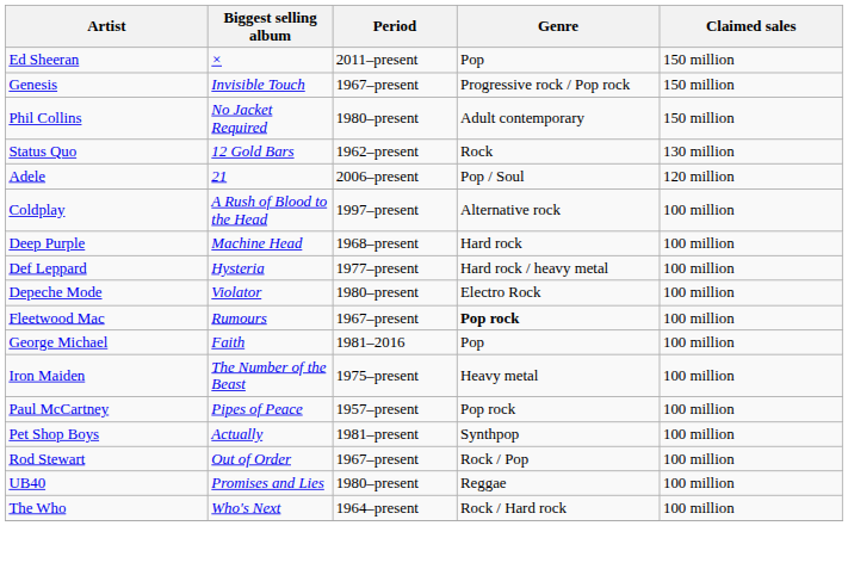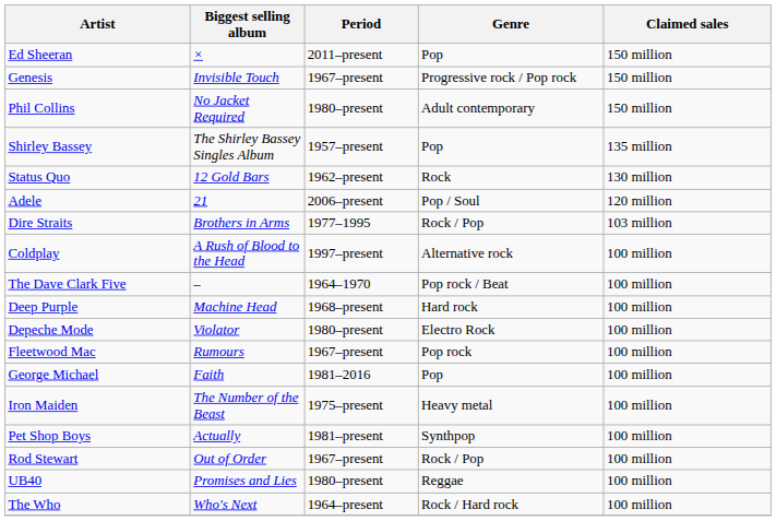 <table class="wikitable sortable" style="font-size:98%;">
 <tr>
 <th width="200">Artist</th>
 <th width="120">Biggest selling album</th>
 <th width="120">Period</th>
 <th width="200">Genre</th>
 <th width="180">Claimed sales</th>
 </tr>
 <tr>
 <td><a href='#'>Ed Sheeran</a></td>
 <td><em><a href='#'>×</a></em></td>
 <td>2011–present</td>
 <td>Pop</td>
 <td>150 million</td>
 </tr>
 <tr>
 <td><a href='#'>Genesis</a></td>
 <td><em><a href='#'>Invisible Touch</a></em></td>
 <td>1967–present</td>
 <td>Progressive rock / Pop rock</td>
 <td>150 million</td>
 </tr>
 <tr>
 <td><a href='#'>Phil Collins</a></td>
 <td><em><a href='#'>No Jacket Required</a></em></td>
 <td>1980–present</td>
 <td>Adult contemporary</td>
 <td>150 million</td>
 </tr>
 <tr>
+<td><a href='#'>Shirley Bassey</a></td>
+<td><em>The Shirley Bassey Singles Album</em></td>
+<td>1957–present</td>
+<td>Pop</td>
+<td>135 million</td>
+</tr>
+<tr>
 <td><a href='#'>Status Quo</a></td>
 <td><em><a href='#'>12 Gold Bars</a></em></td>
 <td>1962–present</td>
 <td>Rock</td>
 <td>130 million</td>
 </tr>
 <tr>
 <td><a href='#'>Adele</a></td>
 <td><em><a href='#'>21</a></em></td>
 <td>2006–present</td>
 <td>Pop / Soul</td>
 <td>120 million</td>
 </tr>
 <tr>
+<td><a href='#'>Dire Straits</a></td>
+<td><em><a href='#'>Brothers in Arms</a></em></td>
+<td>1977–1995</td>
+<td>Rock / Pop</td>
+<td>103 million</td>
+</tr>
+<tr>
 <td><a href='#'>Coldplay</a></td>
 <td><em><a href='#'>A Rush of Blood to the Head</a></em></td>
 <td>1997–present</td>
 <td>Alternative rock</td>
 <td>100 million</td>
 </tr>
 <tr>
+<td><a href='#'>The Dave Clark Five</a></td>
+<td>–</td>
+<td>1964–1970</td>
+<td>Pop rock / Beat</td>
+<td>100 million</td>
+</tr>
+<tr>
 <td><a href='#'>Deep Purple</a></td>
 <td><em><a href='#'>Machine Head</a></em></td>
 <td>1968–present</td>
 <td>Hard rock</td>
-<td>100 million</td>
-</tr>
-<tr>
-<td><a href='#'>Def Leppard</a></td>
-<td><em><a href='#'>Hysteria</a></em></td>
-<td>1977–present</td>
-<td>Hard rock / heavy metal</td>
 <td>100 million</td>
 </tr>
 <tr>
 <td><a href='#'>Depeche Mode</a></td>
 <td><em><a href='#'>Violator</a></em></td>
 <td>1980–present</td>
 <td>Electro Rock</td>
 <td>100 million</td>
 </tr>
 <tr>
 <td><a href='#'>Fleetwood Mac</a></td>
 <td><em><a href='#'>Rumours</a></em></td>
 <td>1967–present</td>
-<td><strong>Pop rock</strong></td>
+<td>Pop rock</td>
 <td>100 million</td>
 </tr>
 <tr>
 <td><a href='#'>George Michael</a></td>
 <td><em><a href='#'>Faith</a></em></td>
 <td>1981–2016</td>
 <td>Pop</td>
 <td>100 million</td>
 </tr>
 <tr>
 <td><a href='#'>Iron Maiden</a></td>
 <td><em><a href='#'>The Number of the Beast</a></em></td>
 <td>1975–present</td>
 <td>Heavy metal</td>
-<td>100 million</td>
-</tr>
-<tr>
-<td><a href='#'>Paul McCartney</a></td>
-<td><em><a href='#'>Pipes of Peace</a></em></td>
-<td>1957–present</td>
-<td>Pop rock</td>
 <td>100 million</td>
 </tr>
 <tr>
 <td><a href='#'>Pet Shop Boys</a></td>
 <td><em><a href='#'>Actually</a></em></td>
 <td>1981–present</td>
 <td>Synthpop</td>
 <td>100 million</td>
 </tr>
 <tr>
 <td><a href='#'>Rod Stewart</a></td>
 <td><em><a href='#'>Out of Order</a></em></td>
 <td>1967–present</td>
 <td>Rock / Pop</td>
 <td>100 million</td>
 </tr>
 <tr>
 <td><a href='#'>UB40</a></td>
 <td><em><a href='#'>Promises and Lies </a></em></td>
 <td>1980–present</td>
 <td>Reggae</td>
 <td>100 million</td>
 </tr>
 <tr>
 <td><a href='#'>The Who</a></td>
 <td><em><a href='#'>Who's Next</a></em></td>
 <td>1964–present</td>
 <td>Rock / Hard rock</td>
 <td>100 million</td>
 </tr>
 <tr>
 </tr>
 </table>
